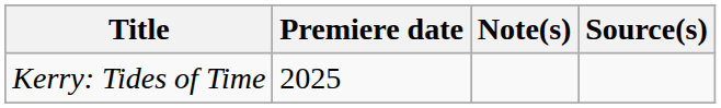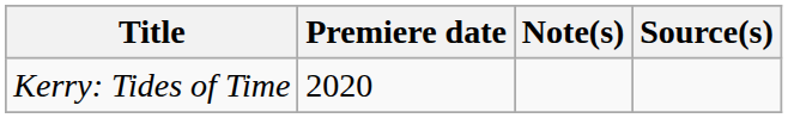 <table class="wikitable sortable">
 <tr>
 <th>Title</th>
 <th>Premiere date</th>
 <th>Note(s)</th>
 <th>Source(s)</th>
 </tr>
 <tr>
 <td><em>Kerry: Tides of Time</em></td>
-<td>2025</td>
+<td>2020</td>
 <td></td>
 <td></td>
 </tr>
 </table>
